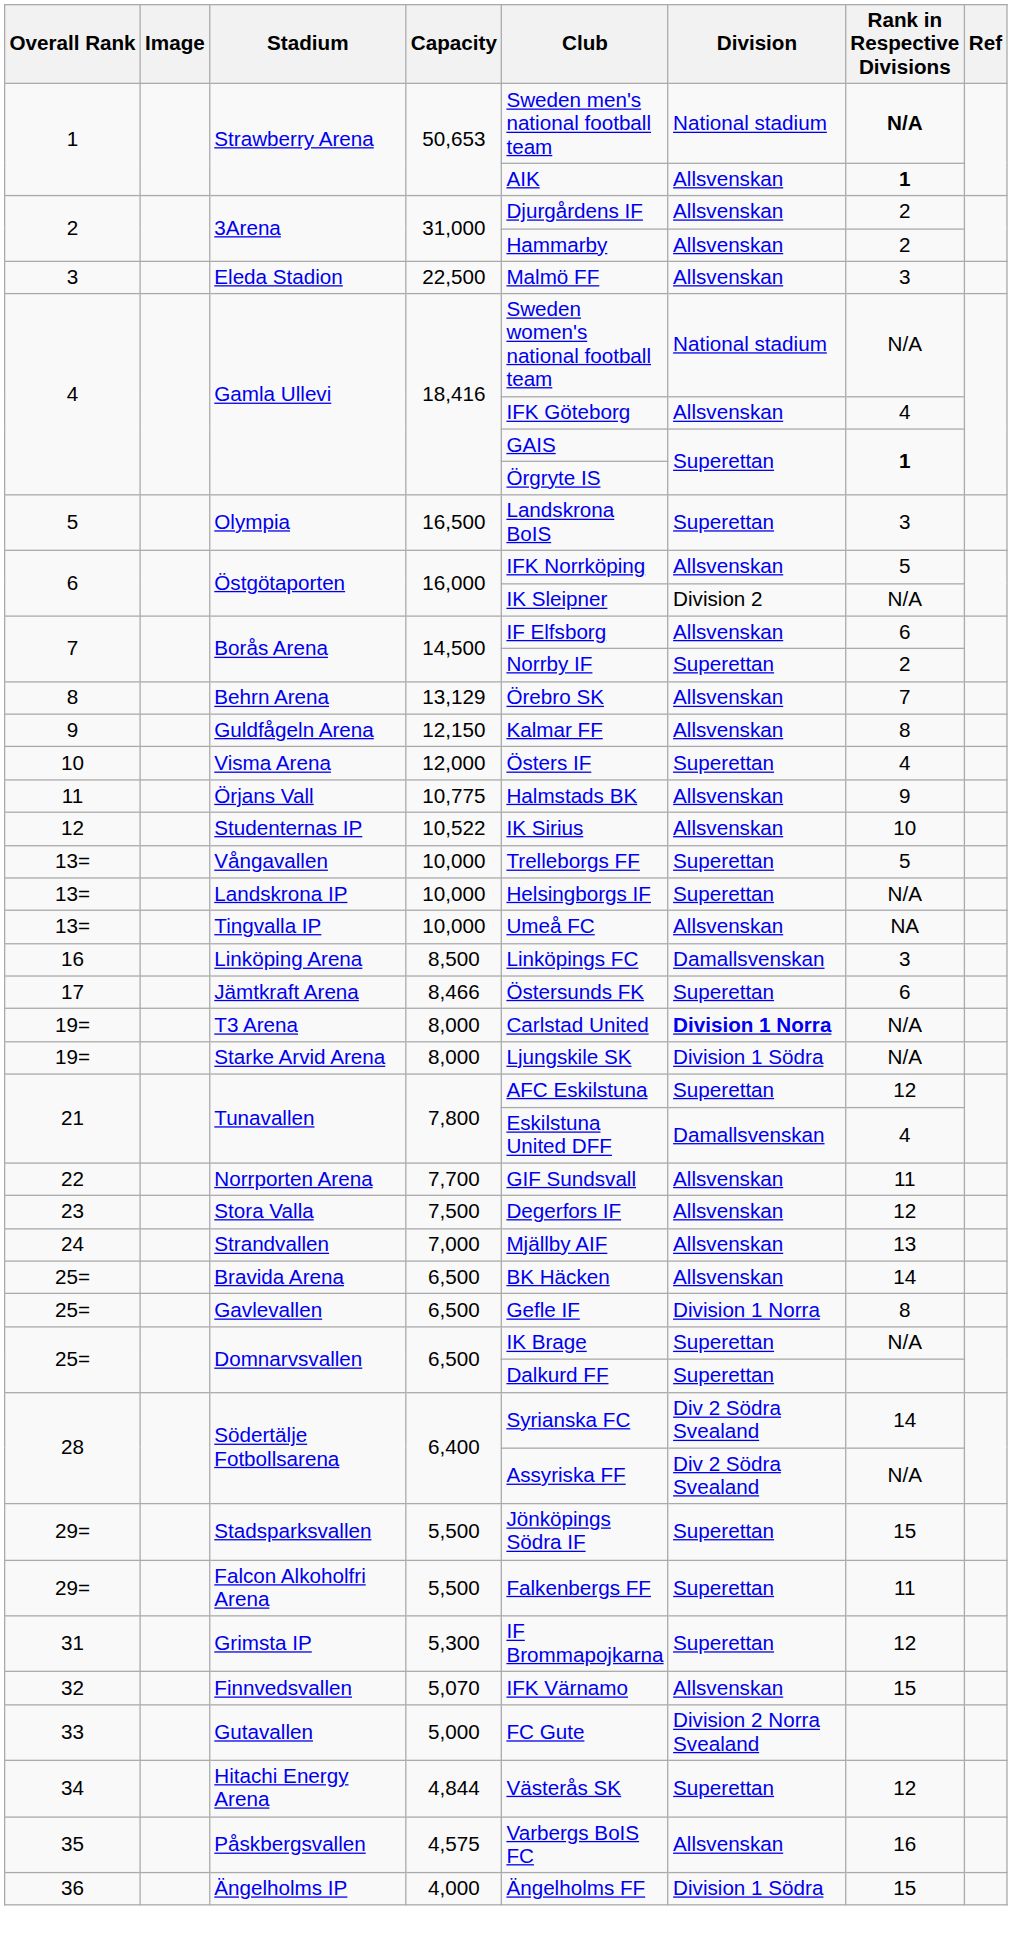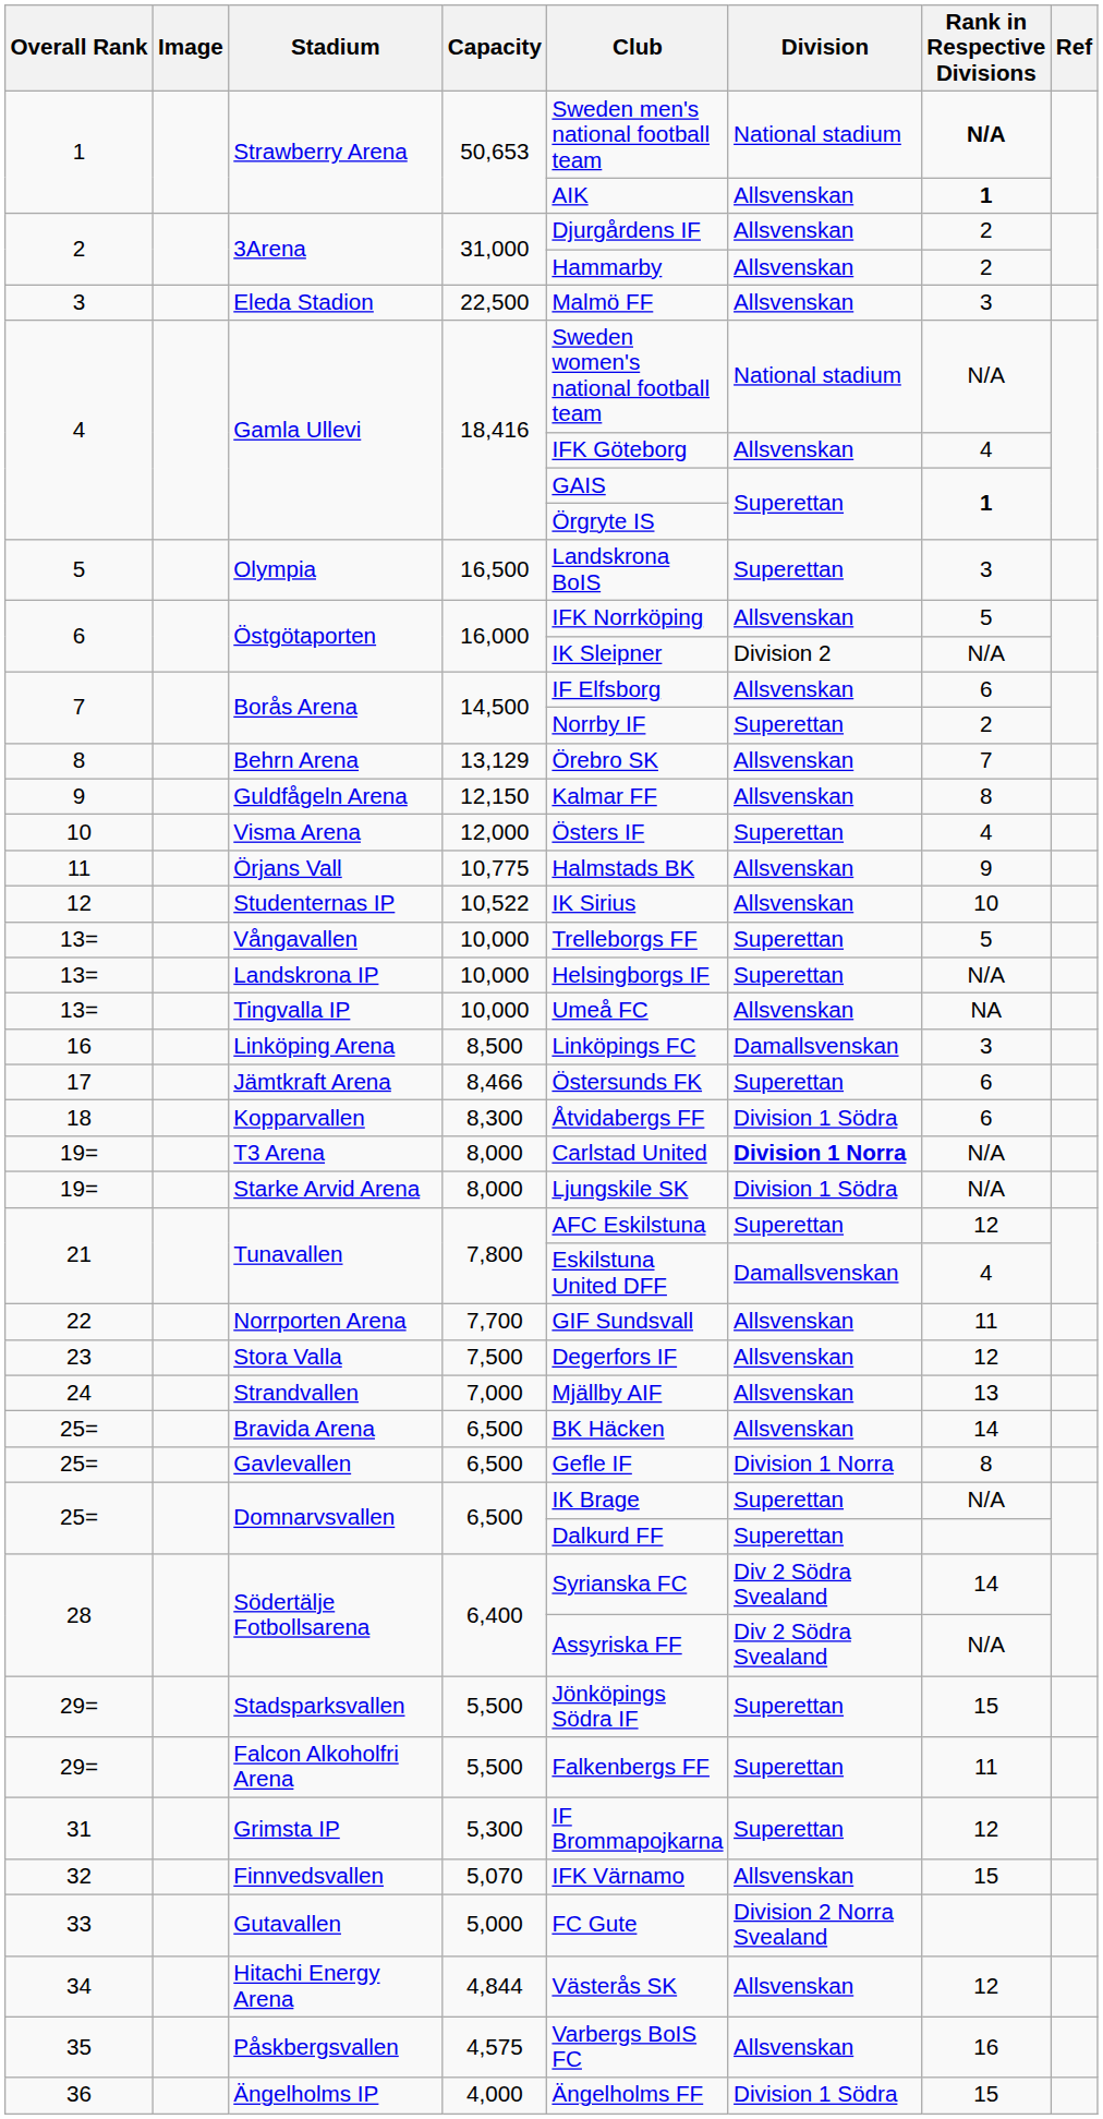 <table class="wikitable sortable">
 <tr>
 <th>Overall Rank</th>
 <th>Image</th>
 <th width=145>Stadium</th>
 <th width=65>Capacity</th>
 <th width=120>Club</th>
 <th width=130>Division</th>
 <th width=30>Rank in Respective Divisions</th>
 <th>Ref</th>
 </tr>
 <tr>
 <td style="text-align:center;" rowspan="2">1</td>
 <td rowspan="2"></td>
 <td rowspan="2"><a href='#'>Strawberry Arena</a></td>
 <td style="text-align:center;" rowspan="2">50,653</td>
 <td><a href='#'>Sweden men's national football team</a></td>
 <td><a href='#'>National stadium</a></td>
 <td style="text-align:center;"><strong>N/A</strong></td>
 <td rowspan="2"></td>
 </tr>
 <tr>
 <td><a href='#'>AIK</a></td>
 <td><a href='#'>Allsvenskan</a></td>
 <td style="text-align:center;"><strong>1</strong></td>
 </tr>
 <tr>
 <td style="text-align:center;" rowspan="2">2</td>
 <td rowspan="2"></td>
 <td rowspan="2"><a href='#'>3Arena</a></td>
 <td rowspan="2" style="text-align:center;">31,000</td>
 <td><a href='#'>Djurgårdens IF</a></td>
 <td><a href='#'>Allsvenskan</a></td>
 <td style="text-align:center;">2</td>
 <td rowspan="2"></td>
 </tr>
 <tr>
 <td><a href='#'>Hammarby</a></td>
 <td><a href='#'>Allsvenskan</a></td>
 <td style="text-align:center;">2</td>
 </tr>
 <tr>
 <td style="text-align:center;">3</td>
 <td></td>
 <td><a href='#'>Eleda Stadion</a></td>
 <td style="text-align:center;">22,500</td>
 <td><a href='#'>Malmö FF</a></td>
 <td><a href='#'>Allsvenskan</a></td>
 <td style="text-align:center;">3</td>
 <td></td>
 </tr>
 <tr>
 <td style="text-align:center;" rowspan=4>4</td>
 <td rowspan=4></td>
 <td rowspan=4><a href='#'>Gamla Ullevi</a></td>
 <td style="text-align:center;" rowspan=4>18,416</td>
 <td><a href='#'>Sweden women's national football team</a></td>
 <td><a href='#'>National stadium</a></td>
 <td style="text-align:center;">N/A</td>
 <td rowspan=4></td>
 </tr>
 <tr>
 <td><a href='#'>IFK Göteborg</a></td>
 <td><a href='#'>Allsvenskan</a></td>
 <td style="text-align:center;">4</td>
 </tr>
 <tr>
 <td><a href='#'>GAIS</a></td>
 <td rowspan="2"><a href='#'>Superettan</a></td>
 <td style="text-align:center;" rowspan="2"><strong>1</strong></td>
 </tr>
 <tr>
 <td><a href='#'>Örgryte IS</a></td>
 </tr>
 <tr>
 <td style="text-align:center;">5</td>
 <td></td>
 <td><a href='#'>Olympia</a></td>
 <td style="text-align:center;">16,500</td>
 <td><a href='#'>Landskrona BoIS</a></td>
 <td><a href='#'>Superettan</a></td>
 <td style="text-align:center;">3</td>
 <td></td>
 </tr>
 <tr>
 <td style="text-align:center;" rowspan="2">6</td>
 <td rowspan="2"></td>
 <td rowspan="2"><a href='#'>Östgötaporten</a></td>
 <td style="text-align:center;" rowspan="2">16,000</td>
 <td><a href='#'>IFK Norrköping</a></td>
 <td><a href='#'>Allsvenskan</a></td>
 <td style="text-align:center;">5</td>
 <td rowspan="2"></td>
 </tr>
 <tr>
 <td><a href='#'>IK Sleipner</a></td>
 <td>Division 2</td>
 <td style="text-align:center;">N/A</td>
 </tr>
 <tr>
 <td style="text-align:center;" rowspan="2">7</td>
 <td rowspan="2"></td>
 <td rowspan="2"><a href='#'>Borås Arena</a></td>
 <td style="text-align:center;" rowspan="2">14,500</td>
 <td><a href='#'>IF Elfsborg</a></td>
 <td><a href='#'>Allsvenskan</a></td>
 <td style="text-align:center;">6</td>
 <td rowspan="2"></td>
 </tr>
 <tr>
 <td><a href='#'>Norrby IF</a></td>
 <td><a href='#'>Superettan</a></td>
 <td style="text-align:center;">2</td>
 </tr>
 <tr>
 <td style="text-align:center;">8</td>
 <td></td>
 <td><a href='#'>Behrn Arena</a></td>
 <td style="text-align:center;">13,129</td>
 <td><a href='#'>Örebro SK</a></td>
 <td><a href='#'>Allsvenskan</a></td>
 <td style="text-align:center;">7</td>
 <td></td>
 </tr>
 <tr>
 <td style="text-align:center;">9</td>
 <td></td>
 <td><a href='#'>Guldfågeln Arena</a></td>
 <td style="text-align:center;">12,150</td>
 <td><a href='#'>Kalmar FF</a></td>
 <td><a href='#'>Allsvenskan</a></td>
 <td style="text-align:center;">8</td>
 <td></td>
 </tr>
 <tr>
 <td style="text-align:center;">10</td>
 <td></td>
 <td><a href='#'>Visma Arena</a></td>
 <td style="text-align:center;">12,000</td>
 <td><a href='#'>Östers IF</a></td>
 <td><a href='#'>Superettan</a></td>
 <td style="text-align:center;">4</td>
 <td></td>
 </tr>
 <tr>
 <td style="text-align:center;">11</td>
 <td></td>
 <td><a href='#'>Örjans Vall</a></td>
 <td style="text-align:center;">10,775</td>
 <td><a href='#'>Halmstads BK</a></td>
 <td><a href='#'>Allsvenskan</a></td>
 <td style="text-align:center;">9</td>
 <td></td>
 </tr>
 <tr>
 <td style="text-align:center;">12</td>
 <td></td>
 <td><a href='#'>Studenternas IP</a></td>
 <td style="text-align:center;">10,522</td>
 <td><a href='#'>IK Sirius</a></td>
 <td><a href='#'>Allsvenskan</a></td>
 <td style="text-align:center;">10</td>
 <td></td>
 </tr>
 <tr>
 <td style="text-align:center;">13=</td>
 <td></td>
 <td><a href='#'>Vångavallen</a></td>
 <td style="text-align:center;">10,000</td>
 <td><a href='#'>Trelleborgs FF</a></td>
 <td><a href='#'>Superettan</a></td>
 <td style="text-align:center;">5</td>
 <td></td>
 </tr>
 <tr>
 <td style="text-align:center;">13=</td>
 <td></td>
 <td><a href='#'>Landskrona IP</a></td>
 <td style="text-align:center;">10,000</td>
 <td><a href='#'>Helsingborgs IF</a></td>
 <td><a href='#'>Superettan</a></td>
 <td style="text-align:center;">N/A</td>
 <td></td>
 </tr>
 <tr>
 <td style="text-align:center;">13=</td>
 <td></td>
 <td><a href='#'>Tingvalla IP</a></td>
 <td style="text-align:center;">10,000</td>
 <td><a href='#'>Umeå FC</a></td>
 <td><a href='#'>Allsvenskan</a></td>
 <td style="text-align:center;">NA</td>
 <td></td>
 </tr>
 <tr>
 <td style="text-align:center;">16</td>
 <td></td>
 <td><a href='#'>Linköping Arena</a></td>
 <td style="text-align:center;">8,500</td>
 <td><a href='#'>Linköpings FC</a></td>
 <td><a href='#'>Damallsvenskan</a></td>
 <td style="text-align:center;">3</td>
 <td></td>
 </tr>
 <tr>
 <td style="text-align:center;">17</td>
 <td></td>
 <td><a href='#'>Jämtkraft Arena</a></td>
 <td style="text-align:center;">8,466</td>
 <td><a href='#'>Östersunds FK</a></td>
 <td><a href='#'>Superettan</a></td>
 <td style="text-align:center;">6</td>
 <td></td>
 </tr>
 <tr>
+<td style="text-align:center;">18</td>
+<td></td>
+<td><a href='#'>Kopparvallen</a></td>
+<td style="text-align:center;">8,300</td>
+<td><a href='#'>Åtvidabergs FF</a></td>
+<td><a href='#'>Division 1 Södra</a></td>
+<td style="text-align:center;">6</td>
+<td></td>
+</tr>
+<tr>
 <td style="text-align:center;">19=</td>
 <td></td>
 <td><a href='#'>T3 Arena</a></td>
 <td style="text-align:center;">8,000</td>
 <td><a href='#'>Carlstad United</a></td>
 <td><strong><a href='#'>Division 1 Norra</a></strong></td>
 <td style="text-align:center;">N/A</td>
 <td></td>
 </tr>
 <tr>
 <td style="text-align:center;">19=</td>
 <td></td>
 <td><a href='#'>Starke Arvid Arena</a></td>
 <td style="text-align:center;">8,000</td>
 <td><a href='#'>Ljungskile SK</a></td>
 <td><a href='#'>Division 1 Södra</a></td>
 <td style="text-align:center;">N/A</td>
 <td></td>
 </tr>
 <tr>
 <td style="text-align:center;" rowspan="2">21</td>
 <td rowspan="2"></td>
 <td rowspan="2"><a href='#'>Tunavallen</a></td>
 <td style="text-align:center;" rowspan="2">7,800</td>
 <td><a href='#'>AFC Eskilstuna</a></td>
 <td><a href='#'>Superettan</a></td>
 <td style="text-align:center;">12</td>
 <td rowspan="2"></td>
 </tr>
 <tr>
 <td><a href='#'>Eskilstuna United DFF</a></td>
 <td><a href='#'>Damallsvenskan</a></td>
 <td style="text-align:center;">4</td>
 </tr>
 <tr>
 <td style="text-align:center;">22</td>
 <td></td>
 <td><a href='#'>Norrporten Arena</a></td>
 <td style="text-align:center;">7,700</td>
 <td><a href='#'>GIF Sundsvall</a></td>
 <td><a href='#'>Allsvenskan</a></td>
 <td style="text-align:center;">11</td>
 <td></td>
 </tr>
 <tr>
 <td style="text-align:center;">23</td>
 <td></td>
 <td><a href='#'>Stora Valla</a></td>
 <td style="text-align:center;">7,500</td>
 <td><a href='#'>Degerfors IF</a></td>
 <td><a href='#'>Allsvenskan</a></td>
 <td style="text-align:center;">12</td>
 <td></td>
 </tr>
 <tr>
 <td style="text-align:center;">24</td>
 <td></td>
 <td><a href='#'>Strandvallen</a></td>
 <td style="text-align:center;">7,000</td>
 <td><a href='#'>Mjällby AIF</a></td>
 <td><a href='#'>Allsvenskan</a></td>
 <td style="text-align:center;">13</td>
 <td></td>
 </tr>
 <tr>
 <td style="text-align:center;">25=</td>
 <td></td>
 <td><a href='#'>Bravida Arena</a></td>
 <td style="text-align:center;">6,500</td>
 <td><a href='#'>BK Häcken</a></td>
 <td><a href='#'>Allsvenskan</a></td>
 <td style="text-align:center;">14</td>
 <td></td>
 </tr>
 <tr>
 <td style="text-align:center;">25=</td>
 <td></td>
 <td><a href='#'>Gavlevallen</a></td>
 <td style="text-align:center;">6,500</td>
 <td><a href='#'>Gefle IF</a></td>
 <td><a href='#'>Division 1 Norra</a></td>
 <td style="text-align:center;">8</td>
 <td></td>
 </tr>
 <tr>
 <td style="text-align:center;" rowspan="2">25=</td>
 <td rowspan="2"></td>
 <td rowspan="2"><a href='#'>Domnarvsvallen</a></td>
 <td style="text-align:center;" rowspan="2">6,500</td>
 <td><a href='#'>IK Brage</a></td>
 <td><a href='#'>Superettan</a></td>
 <td style="text-align:center;">N/A</td>
 <td rowspan="2"></td>
 </tr>
 <tr>
 <td><a href='#'>Dalkurd FF</a></td>
 <td><a href='#'>Superettan</a></td>
 <td></td>
 </tr>
 <tr>
 <td style="text-align:center;" rowspan="2">28</td>
 <td rowspan="2"></td>
 <td rowspan="2"><a href='#'>Södertälje Fotbollsarena</a></td>
 <td style="text-align:center;" rowspan="2">6,400</td>
 <td><a href='#'>Syrianska FC</a></td>
 <td><a href='#'>Div 2 Södra Svealand</a></td>
 <td style="text-align:center;">14</td>
 <td rowspan="2"></td>
 </tr>
 <tr>
 <td><a href='#'>Assyriska FF</a></td>
 <td><a href='#'>Div 2 Södra Svealand</a></td>
 <td style="text-align:center;">N/A</td>
 </tr>
 <tr>
 <td style="text-align:center;">29=</td>
 <td></td>
 <td><a href='#'>Stadsparksvallen</a></td>
 <td style="text-align:center;">5,500</td>
 <td><a href='#'>Jönköpings Södra IF</a></td>
 <td><a href='#'>Superettan</a></td>
 <td style="text-align:center;">15</td>
 <td></td>
 </tr>
 <tr>
 <td style="text-align:center;">29=</td>
 <td></td>
 <td><a href='#'>Falcon Alkoholfri Arena</a></td>
 <td style="text-align:center;">5,500</td>
 <td><a href='#'>Falkenbergs FF</a></td>
 <td><a href='#'>Superettan</a></td>
 <td style="text-align:center;">11</td>
 <td></td>
 </tr>
 <tr>
 <td style="text-align:center;">31</td>
 <td></td>
 <td><a href='#'>Grimsta IP</a></td>
 <td style="text-align:center;">5,300</td>
 <td><a href='#'>IF Brommapojkarna</a></td>
 <td><a href='#'>Superettan</a></td>
 <td style="text-align:center;">12</td>
 <td></td>
 </tr>
 <tr>
 <td style="text-align:center;">32</td>
 <td></td>
 <td><a href='#'>Finnvedsvallen</a></td>
 <td style="text-align:center;">5,070</td>
 <td><a href='#'>IFK Värnamo</a></td>
 <td><a href='#'>Allsvenskan</a></td>
 <td style="text-align:center;">15</td>
 <td></td>
 </tr>
 <tr>
 <td style="text-align:center;">33</td>
 <td></td>
 <td><a href='#'>Gutavallen</a></td>
 <td style="text-align:center;">5,000</td>
 <td><a href='#'>FC Gute</a></td>
 <td><a href='#'>Division 2 Norra Svealand</a></td>
 <td style="text-align:center;"></td>
 <td></td>
 </tr>
 <tr>
 <td style="text-align:center;">34</td>
 <td></td>
 <td><a href='#'>Hitachi Energy Arena</a></td>
 <td style="text-align:center;">4,844</td>
 <td><a href='#'>Västerås SK</a></td>
-<td><a href='#'>Superettan</a></td>
+<td><a href='#'>Allsvenskan</a></td>
 <td style="text-align:center;">12</td>
 <td></td>
 </tr>
 <tr>
 <td style="text-align:center;">35</td>
 <td></td>
 <td><a href='#'>Påskbergsvallen</a></td>
 <td style="text-align:center;">4,575</td>
 <td><a href='#'>Varbergs BoIS FC</a></td>
 <td><a href='#'>Allsvenskan</a></td>
 <td style="text-align:center;">16</td>
 <td></td>
 </tr>
 <tr>
 <td style="text-align:center;">36</td>
 <td></td>
 <td><a href='#'>Ängelholms IP</a></td>
 <td style="text-align:center;">4,000</td>
 <td><a href='#'>Ängelholms FF</a></td>
 <td><a href='#'>Division 1 Södra</a></td>
 <td style="text-align:center;">15</td>
 <td></td>
 </tr>
 </table>
